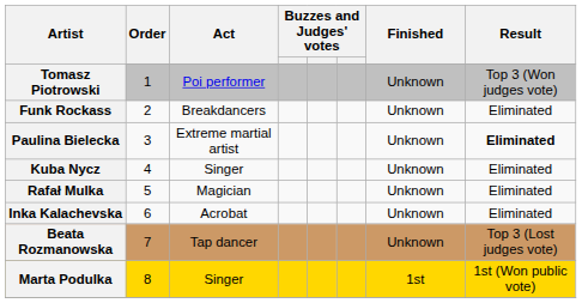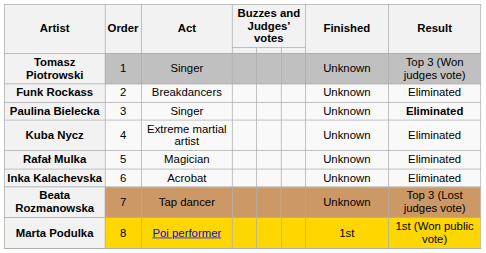 <table class="wikitable plainrowheaders sortable" style="text-align:center" width="76%;">
 <tr>
 <th scope="col" rowspan="2" class="unsortable" style="width:17em;">Artist</th>
 <th scope="col" rowspan="2" style="width:1em;">Order</th>
 <th scope="col" rowspan="2" class="unsortable" style="width:16em;">Act</th>
 <th colspan="3">Buzzes and Judges' votes</th>
 <th scope="col" rowspan="2" style="width:23em;">Finished</th>
 <th scope="col" rowspan="2" style="width:23em;">Result</th>
 </tr>
 <tr>
 <th scope="col" class="unsortable" style="width:6em;"></th>
 <th scope="col" class="unsortable" style="width:6em;"></th>
 <th scope="col" class="unsortable" style="width:6em;"></th>
 </tr>
 <tr style="background:silver;">
 <th scope="row">Tomasz Piotrowski</th>
 <td>1</td>
-<td><a href='#'>Poi performer</a></td>
+<td>Singer</td>
 <td></td>
 <td></td>
 <td></td>
 <td>Unknown</td>
 <td>Top 3 (Won judges vote)</td>
 </tr>
 <tr>
 <th scope="row">Funk Rockass</th>
 <td>2</td>
 <td>Breakdancers</td>
 <td></td>
 <td></td>
 <td></td>
 <td>Unknown</td>
 <td>Eliminated</td>
 </tr>
 <tr>
 <th scope="row">Paulina Bielecka</th>
 <td>3</td>
-<td>Extreme martial artist</td>
+<td>Singer</td>
 <td></td>
 <td></td>
 <td></td>
 <td>Unknown</td>
 <td><strong>Eliminated</strong></td>
 </tr>
 <tr>
 <th scope="row">Kuba Nycz</th>
 <td>4</td>
-<td>Singer</td>
+<td>Extreme martial artist</td>
 <td></td>
 <td></td>
 <td></td>
 <td>Unknown</td>
 <td>Eliminated</td>
 </tr>
 <tr>
 <th scope="row">Rafał Mulka</th>
 <td>5</td>
 <td>Magician</td>
 <td></td>
 <td></td>
 <td></td>
 <td>Unknown</td>
 <td>Eliminated</td>
 </tr>
 <tr>
 <th scope="row">Inka Kalachevska</th>
 <td>6</td>
 <td>Acrobat</td>
 <td></td>
 <td></td>
 <td></td>
 <td>Unknown</td>
 <td>Eliminated</td>
 </tr>
 <tr style="background:#c96;">
 <th scope="row">Beata Rozmanowska</th>
 <td>7</td>
 <td>Tap dancer</td>
 <td></td>
 <td></td>
 <td></td>
 <td>Unknown</td>
 <td>Top 3 (Lost judges vote)</td>
 </tr>
 <tr style="background:gold;">
 <th scope="row">Marta Podulka</th>
 <td>8</td>
-<td>Singer</td>
+<td><a href='#'>Poi performer</a></td>
 <td></td>
 <td></td>
 <td></td>
 <td>1st</td>
 <td>1st (Won public vote)</td>
 </tr>
 <tr>
 </tr>
 </table>
